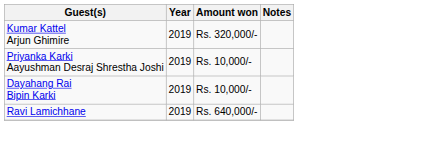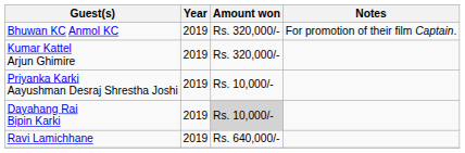 <table class="wikitable">
 <tr>
 <th>Guest(s)</th>
 <th>Year</th>
 <th>Amount won</th>
 <th>Notes</th>
+</tr>
+<tr>
+<td><a href='#'>Bhuwan KC</a> <a href='#'>Anmol KC</a></td>
+<td>2019</td>
+<td>Rs. 320,000/-</td>
+<td>For promotion of their film <em>Captain</em>.</td>
 </tr>
 <tr>
 <td><a href='#'>Kumar Kattel</a> <br> Arjun Ghimire</td>
 <td>2019</td>
 <td>Rs. 320,000/-</td>
 <td></td>
 </tr>
 <tr>
 <td><a href='#'>Priyanka Karki</a> <br> Aayushman Desraj Shrestha Joshi</td>
 <td>2019</td>
 <td>Rs. 10,000/-</td>
 <td></td>
 </tr>
 <tr>
 <td><a href='#'>Dayahang Rai</a> <br> <a href='#'>Bipin Karki</a></td>
 <td>2019</td>
-<td>Rs. 10,000/-</td>
+<td style="background: lightgrey;">Rs. 10,000/-</td>
 <td></td>
 </tr>
 <tr>
 <td><a href='#'>Ravi Lamichhane</a></td>
 <td>2019</td>
 <td>Rs. 640,000/-</td>
 <td></td>
 </tr>
 <tr>
 </tr>
 </table>
